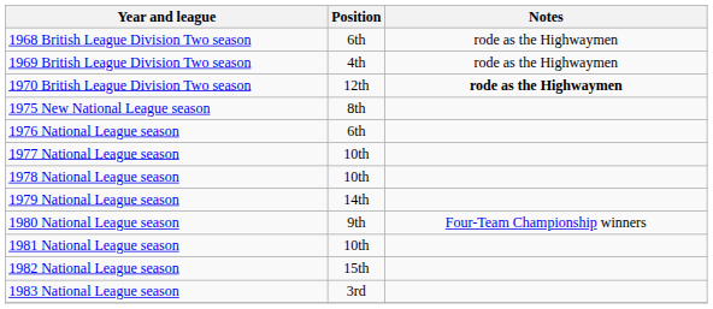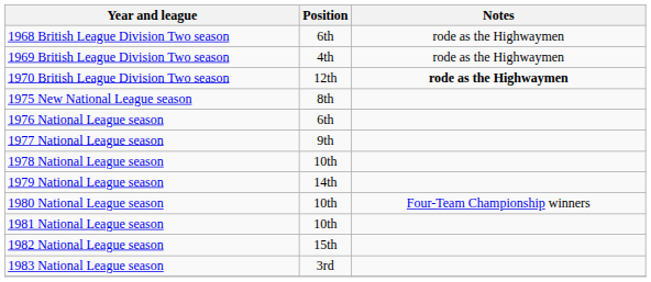 <table class="wikitable">
 <tr>
 <th width=350>Year and league</th>
 <th width=50>Position</th>
 <th width=350>Notes</th>
 </tr>
 <tr align=center>
 <td align="left"><a href='#'>1968 British League Division Two season</a></td>
 <td>6th</td>
 <td>rode as the Highwaymen</td>
 </tr>
 <tr align=center>
 <td align="left"><a href='#'>1969 British League Division Two season</a></td>
 <td>4th</td>
 <td>rode as the Highwaymen</td>
 </tr>
 <tr align=center>
 <td align="left"><a href='#'>1970 British League Division Two season</a></td>
 <td>12th</td>
 <td><strong>rode as the Highwaymen</strong></td>
 </tr>
 <tr align=center>
 <td align="left"><a href='#'>1975 New National League season</a></td>
 <td>8th</td>
 <td></td>
 </tr>
 <tr align=center>
 <td align="left"><a href='#'>1976 National League season</a></td>
 <td>6th</td>
 <td></td>
 </tr>
 <tr align=center>
 <td align="left"><a href='#'>1977 National League season</a></td>
-<td>10th</td>
+<td>9th</td>
 <td></td>
 </tr>
 <tr align=center>
 <td align="left"><a href='#'>1978 National League season</a></td>
 <td>10th</td>
 <td></td>
 </tr>
 <tr align=center>
 <td align="left"><a href='#'>1979 National League season</a></td>
 <td>14th</td>
 <td></td>
 </tr>
 <tr align=center>
 <td align="left"><a href='#'>1980 National League season</a></td>
-<td>9th</td>
+<td>10th</td>
 <td><a href='#'>Four-Team Championship</a> winners</td>
 </tr>
 <tr align=center>
 <td align="left"><a href='#'>1981 National League season</a></td>
 <td>10th</td>
 <td></td>
 </tr>
 <tr align=center>
 <td align="left"><a href='#'>1982 National League season</a></td>
 <td>15th</td>
 <td></td>
 </tr>
 <tr align=center>
 <td align="left"><a href='#'>1983 National League season</a></td>
 <td>3rd</td>
 <td></td>
 </tr>
 <tr align=center>
 </tr>
 </table>
